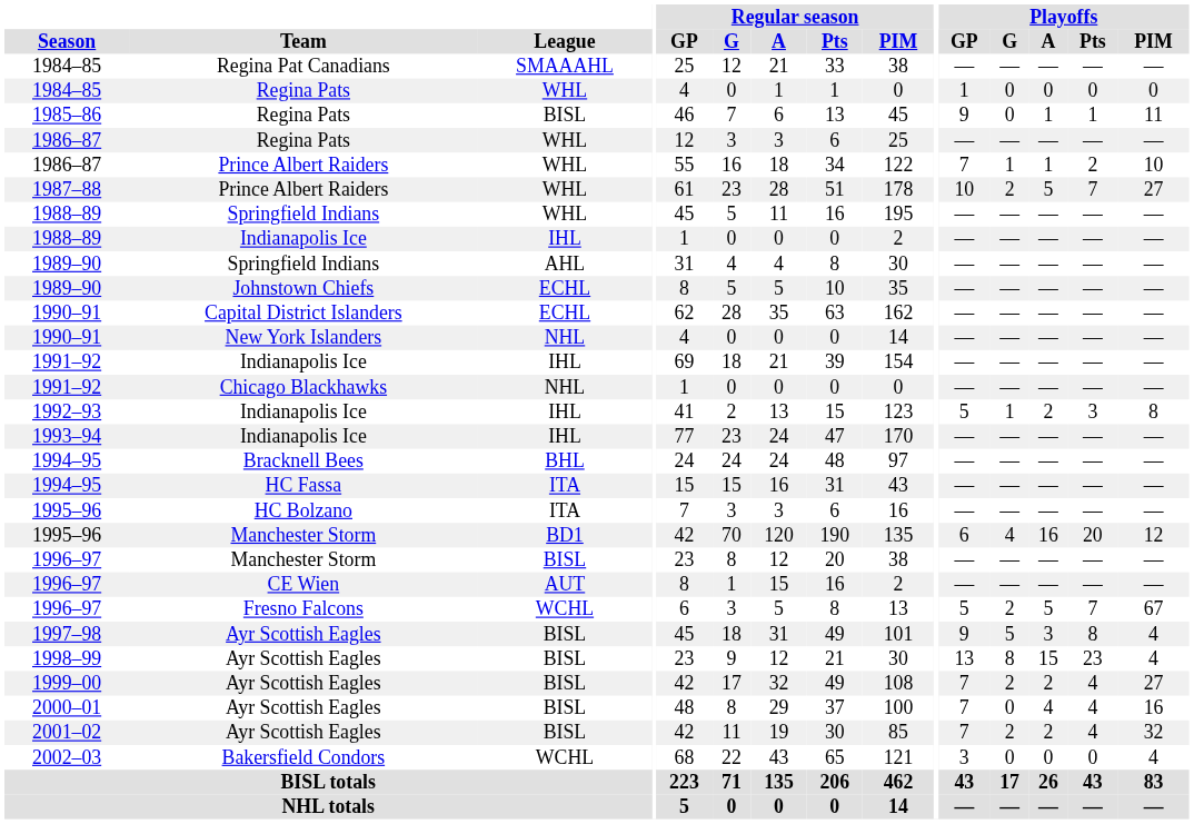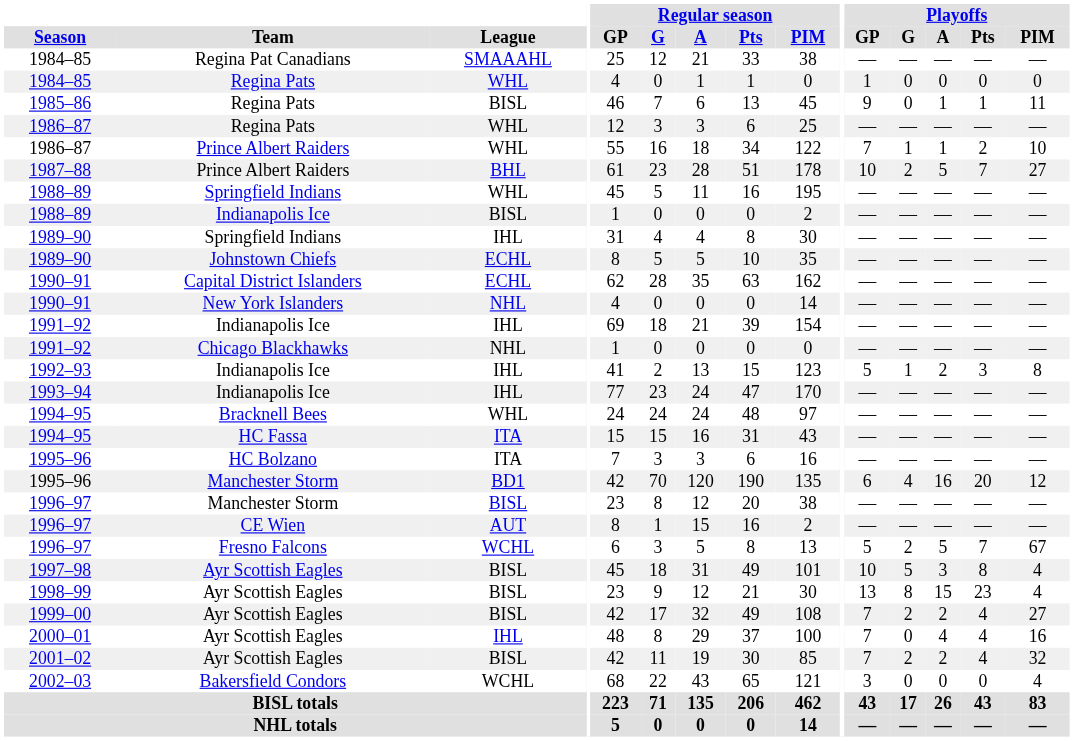 <table border="0" cellpadding="1" cellspacing="0" style="text-align:center; width:60em">
 <tr bgcolor="#e0e0e0">
 <th colspan="3" bgcolor="#ffffff"></th>
 <th rowspan="100" bgcolor="#ffffff"></th>
 <th colspan="5"><a href='#'>Regular season</a></th>
 <th rowspan="100" bgcolor="#ffffff"></th>
 <th colspan="5"><a href='#'>Playoffs</a></th>
 </tr>
 <tr bgcolor="#e0e0e0">
 <th><a href='#'>Season</a></th>
 <th>Team</th>
 <th>League</th>
 <th>GP</th>
 <th><a href='#'>G</a></th>
 <th><a href='#'>A</a></th>
 <th><a href='#'>Pts</a></th>
 <th><a href='#'>PIM</a></th>
 <th>GP</th>
 <th>G</th>
 <th>A</th>
 <th>Pts</th>
 <th>PIM</th>
 </tr>
 <tr>
 <td>1984–85</td>
 <td>Regina Pat Canadians</td>
 <td><a href='#'>SMAAAHL</a></td>
 <td>25</td>
 <td>12</td>
 <td>21</td>
 <td>33</td>
 <td>38</td>
 <td>—</td>
 <td>—</td>
 <td>—</td>
 <td>—</td>
 <td>—</td>
 </tr>
 <tr bgcolor="#f0f0f0">
 <td><a href='#'>1984–85</a></td>
 <td><a href='#'>Regina Pats</a></td>
 <td><a href='#'>WHL</a></td>
 <td>4</td>
 <td>0</td>
 <td>1</td>
 <td>1</td>
 <td>0</td>
 <td>1</td>
 <td>0</td>
 <td>0</td>
 <td>0</td>
 <td>0</td>
 </tr>
 <tr>
 <td><a href='#'>1985–86</a></td>
 <td>Regina Pats</td>
 <td>BISL</td>
 <td>46</td>
 <td>7</td>
 <td>6</td>
 <td>13</td>
 <td>45</td>
 <td>9</td>
 <td>0</td>
 <td>1</td>
 <td>1</td>
 <td>11</td>
 </tr>
 <tr bgcolor="#f0f0f0">
 <td><a href='#'>1986–87</a></td>
 <td>Regina Pats</td>
 <td>WHL</td>
 <td>12</td>
 <td>3</td>
 <td>3</td>
 <td>6</td>
 <td>25</td>
 <td>—</td>
 <td>—</td>
 <td>—</td>
 <td>—</td>
 <td>—</td>
 </tr>
 <tr>
 <td>1986–87</td>
 <td><a href='#'>Prince Albert Raiders</a></td>
 <td>WHL</td>
 <td>55</td>
 <td>16</td>
 <td>18</td>
 <td>34</td>
 <td>122</td>
 <td>7</td>
 <td>1</td>
 <td>1</td>
 <td>2</td>
 <td>10</td>
 </tr>
 <tr bgcolor="#f0f0f0">
 <td><a href='#'>1987–88</a></td>
 <td>Prince Albert Raiders</td>
-<td>WHL</td>
+<td><a href='#'>BHL</a></td>
 <td>61</td>
 <td>23</td>
 <td>28</td>
 <td>51</td>
 <td>178</td>
 <td>10</td>
 <td>2</td>
 <td>5</td>
 <td>7</td>
 <td>27</td>
 </tr>
 <tr>
 <td><a href='#'>1988–89</a></td>
 <td><a href='#'>Springfield Indians</a></td>
 <td>WHL</td>
 <td>45</td>
 <td>5</td>
 <td>11</td>
 <td>16</td>
 <td>195</td>
 <td>—</td>
 <td>—</td>
 <td>—</td>
 <td>—</td>
 <td>—</td>
 </tr>
 <tr bgcolor="#f0f0f0">
 <td><a href='#'>1988–89</a></td>
 <td><a href='#'>Indianapolis Ice</a></td>
-<td><a href='#'>IHL</a></td>
+<td>BISL</td>
 <td>1</td>
 <td>0</td>
 <td>0</td>
 <td>0</td>
 <td>2</td>
 <td>—</td>
 <td>—</td>
 <td>—</td>
 <td>—</td>
 <td>—</td>
 </tr>
 <tr>
 <td><a href='#'>1989–90</a></td>
 <td>Springfield Indians</td>
-<td>AHL</td>
+<td>IHL</td>
 <td>31</td>
 <td>4</td>
 <td>4</td>
 <td>8</td>
 <td>30</td>
 <td>—</td>
 <td>—</td>
 <td>—</td>
 <td>—</td>
 <td>—</td>
 </tr>
 <tr bgcolor="#f0f0f0">
 <td><a href='#'>1989–90</a></td>
 <td><a href='#'>Johnstown Chiefs</a></td>
 <td><a href='#'>ECHL</a></td>
 <td>8</td>
 <td>5</td>
 <td>5</td>
 <td>10</td>
 <td>35</td>
 <td>—</td>
 <td>—</td>
 <td>—</td>
 <td>—</td>
 <td>—</td>
 </tr>
 <tr>
 <td><a href='#'>1990–91</a></td>
 <td><a href='#'>Capital District Islanders</a></td>
 <td><a href='#'>ECHL</a></td>
 <td>62</td>
 <td>28</td>
 <td>35</td>
 <td>63</td>
 <td>162</td>
 <td>—</td>
 <td>—</td>
 <td>—</td>
 <td>—</td>
 <td>—</td>
 </tr>
 <tr bgcolor="#f0f0f0">
 <td><a href='#'>1990–91</a></td>
 <td><a href='#'>New York Islanders</a></td>
 <td><a href='#'>NHL</a></td>
 <td>4</td>
 <td>0</td>
 <td>0</td>
 <td>0</td>
 <td>14</td>
 <td>—</td>
 <td>—</td>
 <td>—</td>
 <td>—</td>
 <td>—</td>
 </tr>
 <tr>
 <td><a href='#'>1991–92</a></td>
 <td>Indianapolis Ice</td>
 <td>IHL</td>
 <td>69</td>
 <td>18</td>
 <td>21</td>
 <td>39</td>
 <td>154</td>
 <td>—</td>
 <td>—</td>
 <td>—</td>
 <td>—</td>
 <td>—</td>
 </tr>
 <tr bgcolor="#f0f0f0">
 <td><a href='#'>1991–92</a></td>
 <td><a href='#'>Chicago Blackhawks</a></td>
 <td>NHL</td>
 <td>1</td>
 <td>0</td>
 <td>0</td>
 <td>0</td>
 <td>0</td>
 <td>—</td>
 <td>—</td>
 <td>—</td>
 <td>—</td>
 <td>—</td>
 </tr>
 <tr>
 <td><a href='#'>1992–93</a></td>
 <td>Indianapolis Ice</td>
 <td>IHL</td>
 <td>41</td>
 <td>2</td>
 <td>13</td>
 <td>15</td>
 <td>123</td>
 <td>5</td>
 <td>1</td>
 <td>2</td>
 <td>3</td>
 <td>8</td>
 </tr>
 <tr bgcolor="#f0f0f0">
 <td><a href='#'>1993–94</a></td>
 <td>Indianapolis Ice</td>
 <td>IHL</td>
 <td>77</td>
 <td>23</td>
 <td>24</td>
 <td>47</td>
 <td>170</td>
 <td>—</td>
 <td>—</td>
 <td>—</td>
 <td>—</td>
 <td>—</td>
 </tr>
 <tr>
 <td><a href='#'>1994–95</a></td>
 <td><a href='#'>Bracknell Bees</a></td>
-<td><a href='#'>BHL</a></td>
+<td>WHL</td>
 <td>24</td>
 <td>24</td>
 <td>24</td>
 <td>48</td>
 <td>97</td>
 <td>—</td>
 <td>—</td>
 <td>—</td>
 <td>—</td>
 <td>—</td>
 </tr>
 <tr bgcolor="#f0f0f0">
 <td><a href='#'>1994–95</a></td>
 <td><a href='#'>HC Fassa</a></td>
 <td><a href='#'>ITA</a></td>
 <td>15</td>
 <td>15</td>
 <td>16</td>
 <td>31</td>
 <td>43</td>
 <td>—</td>
 <td>—</td>
 <td>—</td>
 <td>—</td>
 <td>—</td>
 </tr>
 <tr>
 <td><a href='#'>1995–96</a></td>
 <td><a href='#'>HC Bolzano</a></td>
 <td>ITA</td>
 <td>7</td>
 <td>3</td>
 <td>3</td>
 <td>6</td>
 <td>16</td>
 <td>—</td>
 <td>—</td>
 <td>—</td>
 <td>—</td>
 <td>—</td>
 </tr>
 <tr bgcolor="#f0f0f0">
 <td>1995–96</td>
 <td><a href='#'>Manchester Storm</a></td>
 <td><a href='#'>BD1</a></td>
 <td>42</td>
 <td>70</td>
 <td>120</td>
 <td>190</td>
 <td>135</td>
 <td>6</td>
 <td>4</td>
 <td>16</td>
 <td>20</td>
 <td>12</td>
 </tr>
 <tr>
 <td><a href='#'>1996–97</a></td>
 <td>Manchester Storm</td>
 <td><a href='#'>BISL</a></td>
 <td>23</td>
 <td>8</td>
 <td>12</td>
 <td>20</td>
 <td>38</td>
 <td>—</td>
 <td>—</td>
 <td>—</td>
 <td>—</td>
 <td>—</td>
 </tr>
 <tr bgcolor="#f0f0f0">
 <td><a href='#'>1996–97</a></td>
 <td><a href='#'>CE Wien</a></td>
 <td><a href='#'>AUT</a></td>
 <td>8</td>
 <td>1</td>
 <td>15</td>
 <td>16</td>
 <td>2</td>
 <td>—</td>
 <td>—</td>
 <td>—</td>
 <td>—</td>
 <td>—</td>
 </tr>
 <tr>
 <td><a href='#'>1996–97</a></td>
 <td><a href='#'>Fresno Falcons</a></td>
 <td><a href='#'>WCHL</a></td>
 <td>6</td>
 <td>3</td>
 <td>5</td>
 <td>8</td>
 <td>13</td>
 <td>5</td>
 <td>2</td>
 <td>5</td>
 <td>7</td>
 <td>67</td>
 </tr>
 <tr bgcolor="#f0f0f0">
 <td><a href='#'>1997–98</a></td>
 <td><a href='#'>Ayr Scottish Eagles</a></td>
 <td>BISL</td>
 <td>45</td>
 <td>18</td>
 <td>31</td>
 <td>49</td>
 <td>101</td>
-<td>9</td>
+<td>10</td>
 <td>5</td>
 <td>3</td>
 <td>8</td>
 <td>4</td>
 </tr>
 <tr>
 <td><a href='#'>1998–99</a></td>
 <td>Ayr Scottish Eagles</td>
 <td>BISL</td>
 <td>23</td>
 <td>9</td>
 <td>12</td>
 <td>21</td>
 <td>30</td>
 <td>13</td>
 <td>8</td>
 <td>15</td>
 <td>23</td>
 <td>4</td>
 </tr>
 <tr bgcolor="#f0f0f0">
 <td><a href='#'>1999–00</a></td>
 <td>Ayr Scottish Eagles</td>
 <td>BISL</td>
 <td>42</td>
 <td>17</td>
 <td>32</td>
 <td>49</td>
 <td>108</td>
 <td>7</td>
 <td>2</td>
 <td>2</td>
 <td>4</td>
 <td>27</td>
 </tr>
 <tr>
 <td><a href='#'>2000–01</a></td>
 <td>Ayr Scottish Eagles</td>
-<td>BISL</td>
+<td><a href='#'>IHL</a></td>
 <td>48</td>
 <td>8</td>
 <td>29</td>
 <td>37</td>
 <td>100</td>
 <td>7</td>
 <td>0</td>
 <td>4</td>
 <td>4</td>
 <td>16</td>
 </tr>
 <tr bgcolor="#f0f0f0">
 <td><a href='#'>2001–02</a></td>
 <td>Ayr Scottish Eagles</td>
 <td>BISL</td>
 <td>42</td>
 <td>11</td>
 <td>19</td>
 <td>30</td>
 <td>85</td>
 <td>7</td>
 <td>2</td>
 <td>2</td>
 <td>4</td>
 <td>32</td>
 </tr>
 <tr>
 <td><a href='#'>2002–03</a></td>
 <td><a href='#'>Bakersfield Condors</a></td>
 <td>WCHL</td>
 <td>68</td>
 <td>22</td>
 <td>43</td>
 <td>65</td>
 <td>121</td>
 <td>3</td>
 <td>0</td>
 <td>0</td>
 <td>0</td>
 <td>4</td>
 </tr>
 <tr bgcolor="#e0e0e0">
 <th colspan="3">BISL totals</th>
 <th>223</th>
 <th>71</th>
 <th>135</th>
 <th>206</th>
 <th>462</th>
 <th>43</th>
 <th>17</th>
 <th>26</th>
 <th>43</th>
 <th>83</th>
 </tr>
 <tr bgcolor="#e0e0e0">
 <th colspan="3">NHL totals</th>
 <th>5</th>
 <th>0</th>
 <th>0</th>
 <th>0</th>
 <th>14</th>
 <th>—</th>
 <th>—</th>
 <th>—</th>
 <th>—</th>
 <th>—</th>
 </tr>
 </table>
